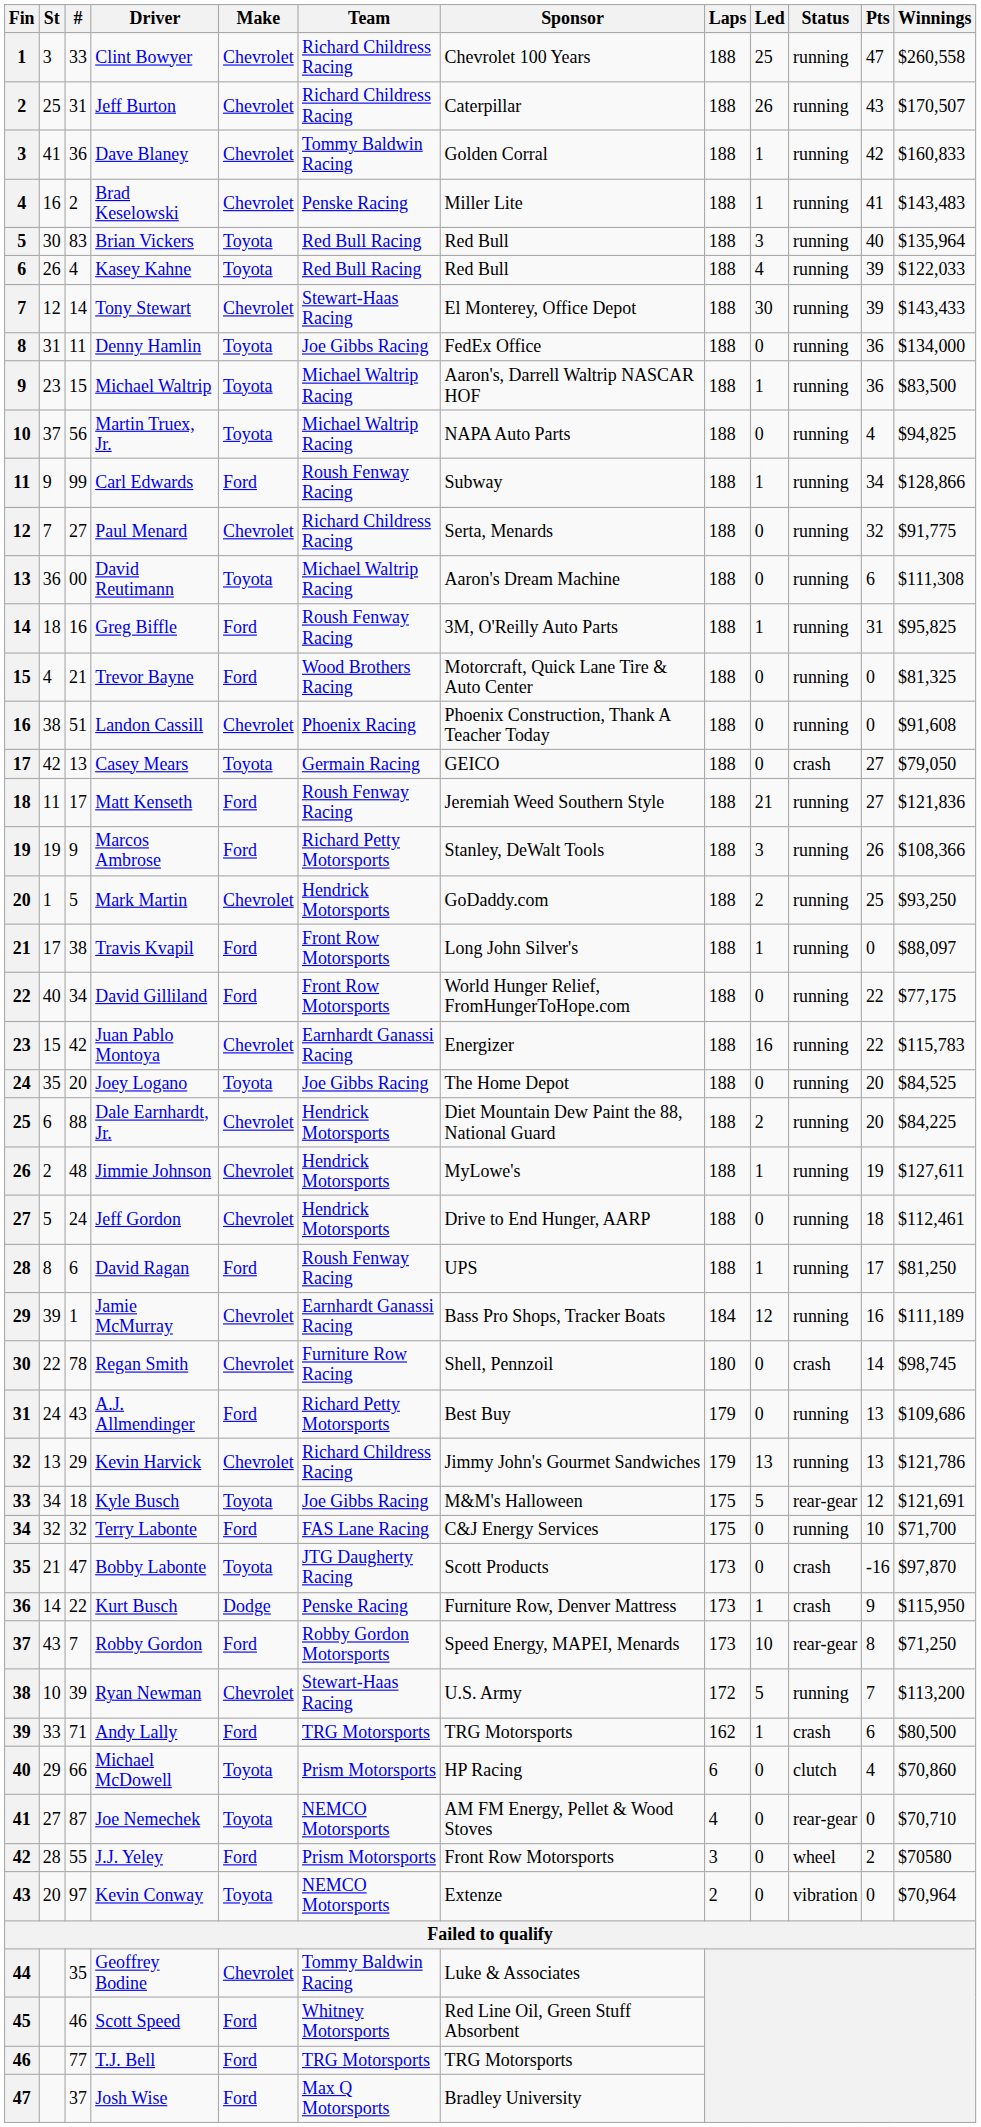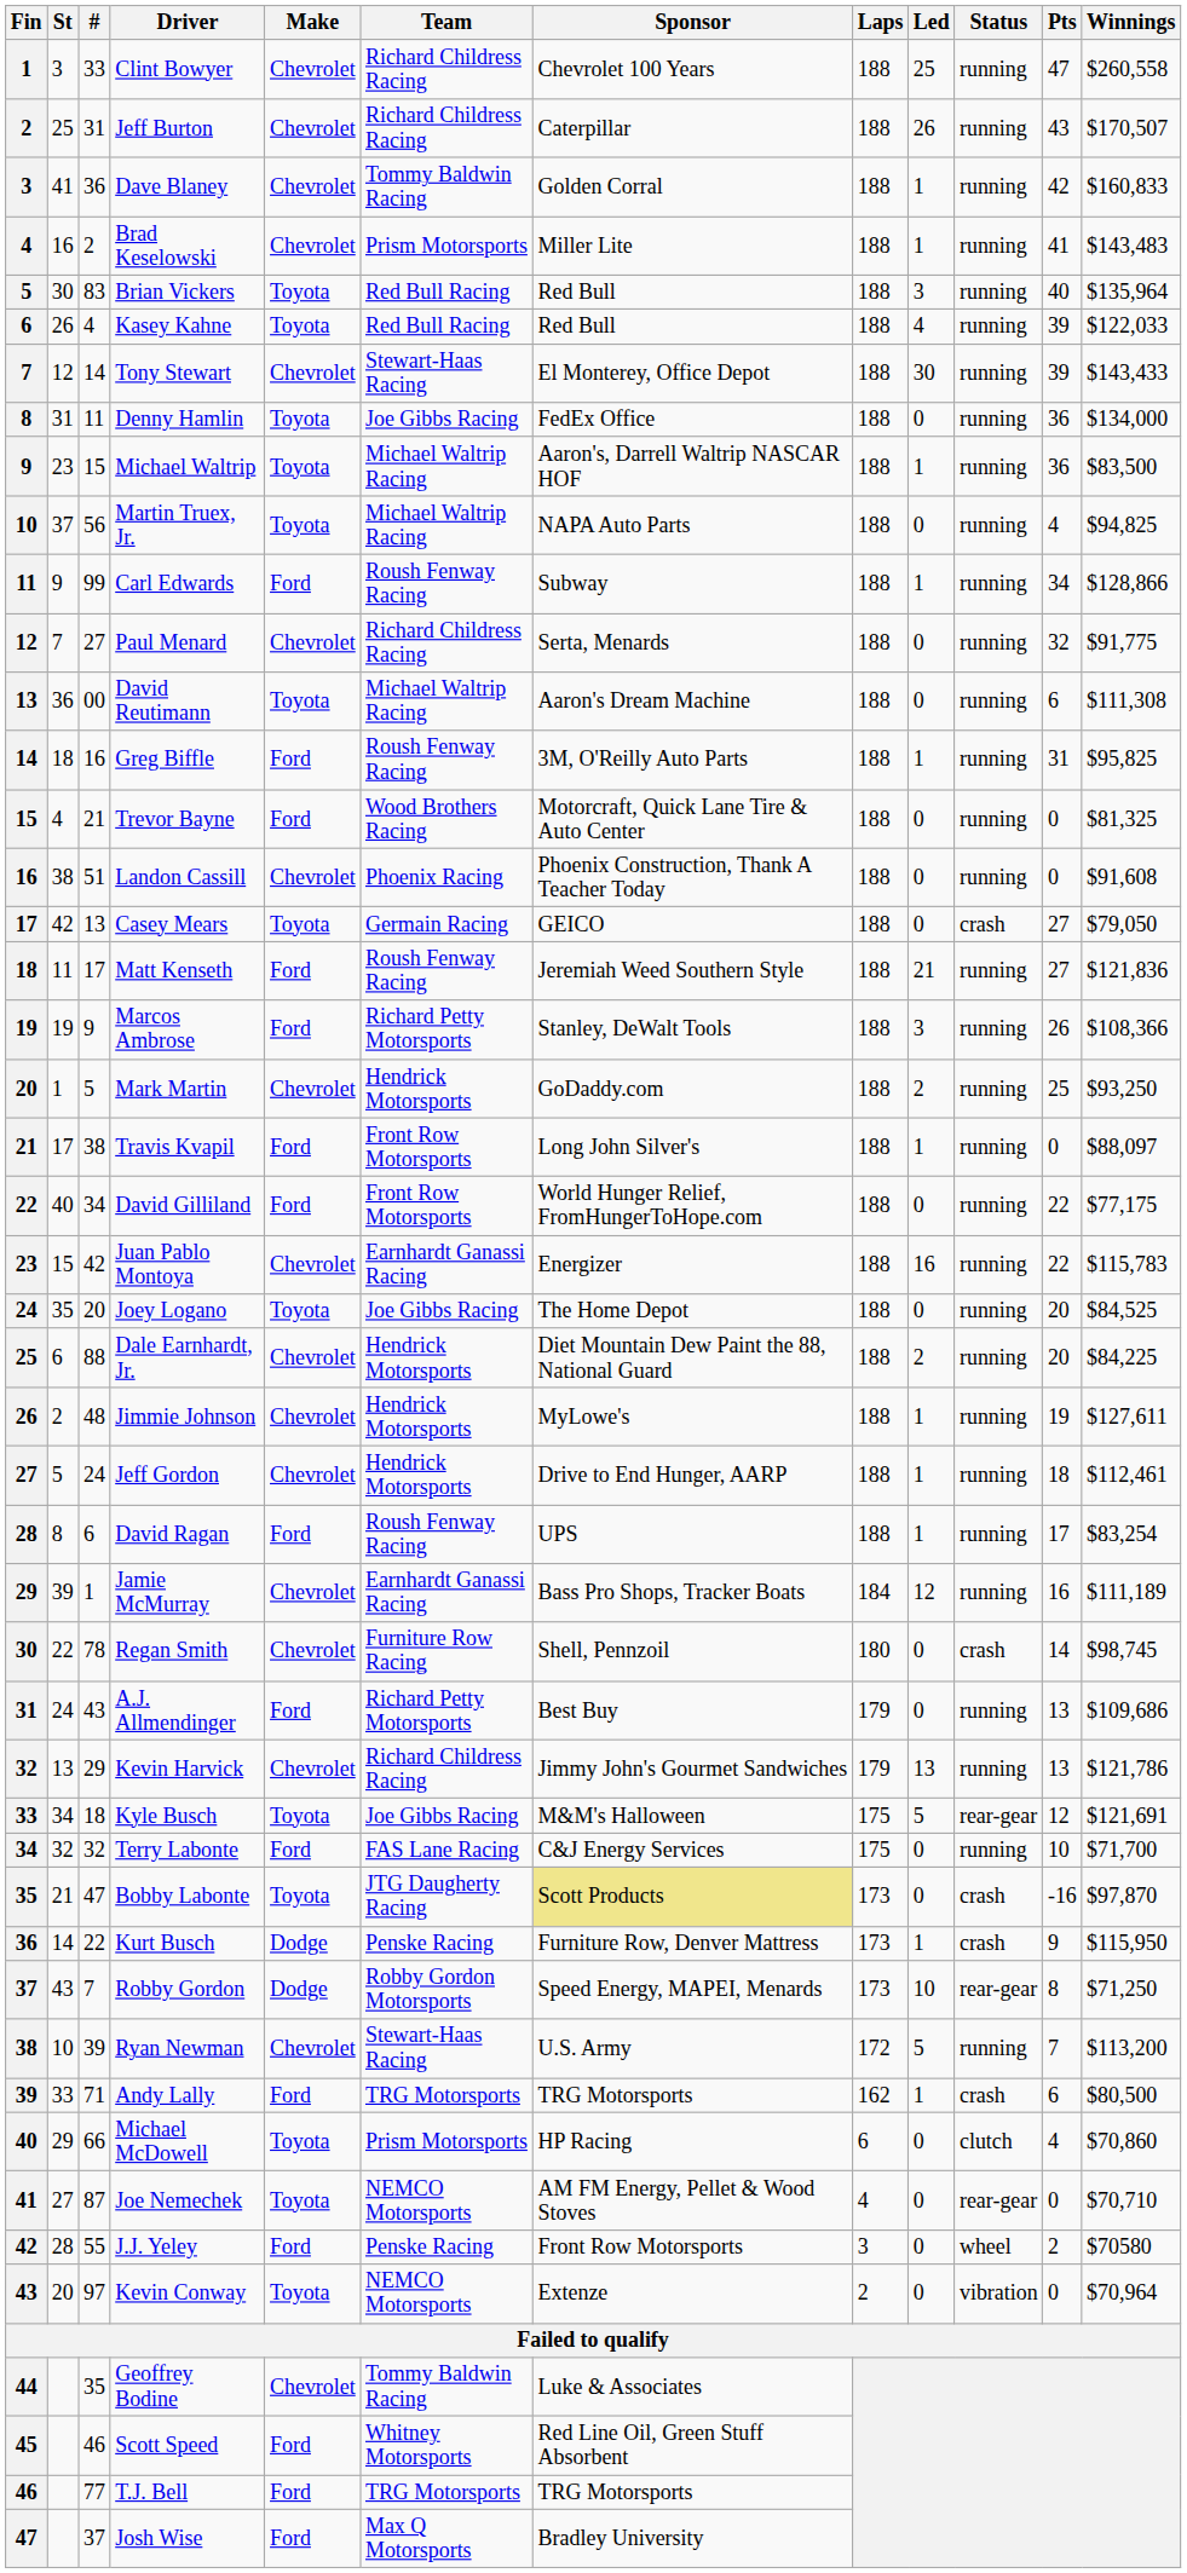 <table class="sortable wikitable" border="1">
 <tr>
 <th>Fin</th>
 <th>St</th>
 <th>#</th>
 <th>Driver</th>
 <th>Make</th>
 <th>Team</th>
 <th>Sponsor</th>
 <th>Laps</th>
 <th>Led</th>
 <th>Status</th>
 <th>Pts</th>
 <th>Winnings</th>
 </tr>
 <tr>
 <th>1</th>
 <td>3</td>
 <td>33</td>
 <td><a href='#'>Clint Bowyer</a></td>
 <td><a href='#'>Chevrolet</a></td>
 <td><a href='#'>Richard Childress Racing</a></td>
 <td>Chevrolet 100 Years</td>
 <td>188</td>
 <td>25</td>
 <td>running</td>
 <td>47</td>
 <td>$260,558</td>
 </tr>
 <tr>
 <th>2</th>
 <td>25</td>
 <td>31</td>
 <td><a href='#'>Jeff Burton</a></td>
 <td><a href='#'>Chevrolet</a></td>
 <td><a href='#'>Richard Childress Racing</a></td>
 <td>Caterpillar</td>
 <td>188</td>
 <td>26</td>
 <td>running</td>
 <td>43</td>
 <td>$170,507</td>
 </tr>
 <tr>
 <th>3</th>
 <td>41</td>
 <td>36</td>
 <td><a href='#'>Dave Blaney</a></td>
 <td><a href='#'>Chevrolet</a></td>
 <td><a href='#'>Tommy Baldwin Racing</a></td>
 <td>Golden Corral</td>
 <td>188</td>
 <td>1</td>
 <td>running</td>
 <td>42</td>
 <td>$160,833</td>
 </tr>
 <tr>
 <th>4</th>
 <td>16</td>
 <td>2</td>
 <td><a href='#'>Brad Keselowski</a></td>
 <td><a href='#'>Chevrolet</a></td>
-<td><a href='#'>Penske Racing</a></td>
+<td><a href='#'>Prism Motorsports</a></td>
 <td>Miller Lite</td>
 <td>188</td>
 <td>1</td>
 <td>running</td>
 <td>41</td>
 <td>$143,483</td>
 </tr>
 <tr>
 <th>5</th>
 <td>30</td>
 <td>83</td>
 <td><a href='#'>Brian Vickers</a></td>
 <td><a href='#'>Toyota</a></td>
 <td><a href='#'>Red Bull Racing</a></td>
 <td>Red Bull</td>
 <td>188</td>
 <td>3</td>
 <td>running</td>
 <td>40</td>
 <td>$135,964</td>
 </tr>
 <tr>
 <th>6</th>
 <td>26</td>
 <td>4</td>
 <td><a href='#'>Kasey Kahne</a></td>
 <td><a href='#'>Toyota</a></td>
 <td><a href='#'>Red Bull Racing</a></td>
 <td>Red Bull</td>
 <td>188</td>
 <td>4</td>
 <td>running</td>
 <td>39</td>
 <td>$122,033</td>
 </tr>
 <tr>
 <th>7</th>
 <td>12</td>
 <td>14</td>
 <td><a href='#'>Tony Stewart</a></td>
 <td><a href='#'>Chevrolet</a></td>
 <td><a href='#'>Stewart-Haas Racing</a></td>
 <td>El Monterey, Office Depot</td>
 <td>188</td>
 <td>30</td>
 <td>running</td>
 <td>39</td>
 <td>$143,433</td>
 </tr>
 <tr>
 <th>8</th>
 <td>31</td>
 <td>11</td>
 <td><a href='#'>Denny Hamlin</a></td>
 <td><a href='#'>Toyota</a></td>
 <td><a href='#'>Joe Gibbs Racing</a></td>
 <td>FedEx Office</td>
 <td>188</td>
 <td>0</td>
 <td>running</td>
 <td>36</td>
 <td>$134,000</td>
 </tr>
 <tr>
 <th>9</th>
 <td>23</td>
 <td>15</td>
 <td><a href='#'>Michael Waltrip</a></td>
 <td><a href='#'>Toyota</a></td>
 <td><a href='#'>Michael Waltrip Racing</a></td>
 <td>Aaron's, Darrell Waltrip NASCAR HOF</td>
 <td>188</td>
 <td>1</td>
 <td>running</td>
 <td>36</td>
 <td>$83,500</td>
 </tr>
 <tr>
 <th>10</th>
 <td>37</td>
 <td>56</td>
 <td><a href='#'>Martin Truex, Jr.</a></td>
 <td><a href='#'>Toyota</a></td>
 <td><a href='#'>Michael Waltrip Racing</a></td>
 <td>NAPA Auto Parts</td>
 <td>188</td>
 <td>0</td>
 <td>running</td>
 <td>4</td>
 <td>$94,825</td>
 </tr>
 <tr>
 <th>11</th>
 <td>9</td>
 <td>99</td>
 <td><a href='#'>Carl Edwards</a></td>
 <td><a href='#'>Ford</a></td>
 <td><a href='#'>Roush Fenway Racing</a></td>
 <td>Subway</td>
 <td>188</td>
 <td>1</td>
 <td>running</td>
 <td>34</td>
 <td>$128,866</td>
 </tr>
 <tr>
 <th>12</th>
 <td>7</td>
 <td>27</td>
 <td><a href='#'>Paul Menard</a></td>
 <td><a href='#'>Chevrolet</a></td>
 <td><a href='#'>Richard Childress Racing</a></td>
 <td>Serta, Menards</td>
 <td>188</td>
 <td>0</td>
 <td>running</td>
 <td>32</td>
 <td>$91,775</td>
 </tr>
 <tr>
 <th>13</th>
 <td>36</td>
 <td>00</td>
 <td><a href='#'>David Reutimann</a></td>
 <td><a href='#'>Toyota</a></td>
 <td><a href='#'>Michael Waltrip Racing</a></td>
 <td>Aaron's Dream Machine</td>
 <td>188</td>
 <td>0</td>
 <td>running</td>
 <td>6</td>
 <td>$111,308</td>
 </tr>
 <tr>
 <th>14</th>
 <td>18</td>
 <td>16</td>
 <td><a href='#'>Greg Biffle</a></td>
 <td><a href='#'>Ford</a></td>
 <td><a href='#'>Roush Fenway Racing</a></td>
 <td>3M, O'Reilly Auto Parts</td>
 <td>188</td>
 <td>1</td>
 <td>running</td>
 <td>31</td>
 <td>$95,825</td>
 </tr>
 <tr>
 <th>15</th>
 <td>4</td>
 <td>21</td>
 <td><a href='#'>Trevor Bayne</a></td>
 <td><a href='#'>Ford</a></td>
 <td><a href='#'>Wood Brothers Racing</a></td>
 <td>Motorcraft, Quick Lane Tire & Auto Center</td>
 <td>188</td>
 <td>0</td>
 <td>running</td>
 <td>0</td>
 <td>$81,325</td>
 </tr>
 <tr>
 <th>16</th>
 <td>38</td>
 <td>51</td>
 <td><a href='#'>Landon Cassill</a></td>
 <td><a href='#'>Chevrolet</a></td>
 <td><a href='#'>Phoenix Racing</a></td>
 <td>Phoenix Construction, Thank A Teacher Today</td>
 <td>188</td>
 <td>0</td>
 <td>running</td>
 <td>0</td>
 <td>$91,608</td>
 </tr>
 <tr>
 <th>17</th>
 <td>42</td>
 <td>13</td>
 <td><a href='#'>Casey Mears</a></td>
 <td><a href='#'>Toyota</a></td>
 <td><a href='#'>Germain Racing</a></td>
 <td>GEICO</td>
 <td>188</td>
 <td>0</td>
 <td>crash</td>
 <td>27</td>
 <td>$79,050</td>
 </tr>
 <tr>
 <th>18</th>
 <td>11</td>
 <td>17</td>
 <td><a href='#'>Matt Kenseth</a></td>
 <td><a href='#'>Ford</a></td>
 <td><a href='#'>Roush Fenway Racing</a></td>
 <td>Jeremiah Weed Southern Style</td>
 <td>188</td>
 <td>21</td>
 <td>running</td>
 <td>27</td>
 <td>$121,836</td>
 </tr>
 <tr>
 <th>19</th>
 <td>19</td>
 <td>9</td>
 <td><a href='#'>Marcos Ambrose</a></td>
 <td><a href='#'>Ford</a></td>
 <td><a href='#'>Richard Petty Motorsports</a></td>
 <td>Stanley, DeWalt Tools</td>
 <td>188</td>
 <td>3</td>
 <td>running</td>
 <td>26</td>
 <td>$108,366</td>
 </tr>
 <tr>
 <th>20</th>
 <td>1</td>
 <td>5</td>
 <td><a href='#'>Mark Martin</a></td>
 <td><a href='#'>Chevrolet</a></td>
 <td><a href='#'>Hendrick Motorsports</a></td>
 <td>GoDaddy.com</td>
 <td>188</td>
 <td>2</td>
 <td>running</td>
 <td>25</td>
 <td>$93,250</td>
 </tr>
 <tr>
 <th>21</th>
 <td>17</td>
 <td>38</td>
 <td><a href='#'>Travis Kvapil</a></td>
 <td><a href='#'>Ford</a></td>
 <td><a href='#'>Front Row Motorsports</a></td>
 <td>Long John Silver's</td>
 <td>188</td>
 <td>1</td>
 <td>running</td>
 <td>0</td>
 <td>$88,097</td>
 </tr>
 <tr>
 <th>22</th>
 <td>40</td>
 <td>34</td>
 <td><a href='#'>David Gilliland</a></td>
 <td><a href='#'>Ford</a></td>
 <td><a href='#'>Front Row Motorsports</a></td>
 <td>World Hunger Relief, FromHungerToHope.com</td>
 <td>188</td>
 <td>0</td>
 <td>running</td>
 <td>22</td>
 <td>$77,175</td>
 </tr>
 <tr>
 <th>23</th>
 <td>15</td>
 <td>42</td>
 <td><a href='#'>Juan Pablo Montoya</a></td>
 <td><a href='#'>Chevrolet</a></td>
 <td><a href='#'>Earnhardt Ganassi Racing</a></td>
 <td>Energizer</td>
 <td>188</td>
 <td>16</td>
 <td>running</td>
 <td>22</td>
 <td>$115,783</td>
 </tr>
 <tr>
 <th>24</th>
 <td>35</td>
 <td>20</td>
 <td><a href='#'>Joey Logano</a></td>
 <td><a href='#'>Toyota</a></td>
 <td><a href='#'>Joe Gibbs Racing</a></td>
 <td>The Home Depot</td>
 <td>188</td>
 <td>0</td>
 <td>running</td>
 <td>20</td>
 <td>$84,525</td>
 </tr>
 <tr>
 <th>25</th>
 <td>6</td>
 <td>88</td>
 <td><a href='#'>Dale Earnhardt, Jr.</a></td>
 <td><a href='#'>Chevrolet</a></td>
 <td><a href='#'>Hendrick Motorsports</a></td>
 <td>Diet Mountain Dew Paint the 88, National Guard</td>
 <td>188</td>
 <td>2</td>
 <td>running</td>
 <td>20</td>
 <td>$84,225</td>
 </tr>
 <tr>
 <th>26</th>
 <td>2</td>
 <td>48</td>
 <td><a href='#'>Jimmie Johnson</a></td>
 <td><a href='#'>Chevrolet</a></td>
 <td><a href='#'>Hendrick Motorsports</a></td>
 <td>MyLowe's</td>
 <td>188</td>
 <td>1</td>
 <td>running</td>
 <td>19</td>
 <td>$127,611</td>
 </tr>
 <tr>
 <th>27</th>
 <td>5</td>
 <td>24</td>
 <td><a href='#'>Jeff Gordon</a></td>
 <td><a href='#'>Chevrolet</a></td>
 <td><a href='#'>Hendrick Motorsports</a></td>
 <td>Drive to End Hunger, AARP</td>
 <td>188</td>
-<td>0</td>
+<td>1</td>
 <td>running</td>
 <td>18</td>
 <td>$112,461</td>
 </tr>
 <tr>
 <th>28</th>
 <td>8</td>
 <td>6</td>
 <td><a href='#'>David Ragan</a></td>
 <td><a href='#'>Ford</a></td>
 <td><a href='#'>Roush Fenway Racing</a></td>
 <td>UPS</td>
 <td>188</td>
 <td>1</td>
 <td>running</td>
 <td>17</td>
-<td>$81,250</td>
+<td>$83,254</td>
 </tr>
 <tr>
 <th>29</th>
 <td>39</td>
 <td>1</td>
 <td><a href='#'>Jamie McMurray</a></td>
 <td><a href='#'>Chevrolet</a></td>
 <td><a href='#'>Earnhardt Ganassi Racing</a></td>
 <td>Bass Pro Shops, Tracker Boats</td>
 <td>184</td>
 <td>12</td>
 <td>running</td>
 <td>16</td>
 <td>$111,189</td>
 </tr>
 <tr>
 <th>30</th>
 <td>22</td>
 <td>78</td>
 <td><a href='#'>Regan Smith</a></td>
 <td><a href='#'>Chevrolet</a></td>
 <td><a href='#'>Furniture Row Racing</a></td>
 <td>Shell, Pennzoil</td>
 <td>180</td>
 <td>0</td>
 <td>crash</td>
 <td>14</td>
 <td>$98,745</td>
 </tr>
 <tr>
 <th>31</th>
 <td>24</td>
 <td>43</td>
 <td><a href='#'>A.J. Allmendinger</a></td>
 <td><a href='#'>Ford</a></td>
 <td><a href='#'>Richard Petty Motorsports</a></td>
 <td>Best Buy</td>
 <td>179</td>
 <td>0</td>
 <td>running</td>
 <td>13</td>
 <td>$109,686</td>
 </tr>
 <tr>
 <th>32</th>
 <td>13</td>
 <td>29</td>
 <td><a href='#'>Kevin Harvick</a></td>
 <td><a href='#'>Chevrolet</a></td>
 <td><a href='#'>Richard Childress Racing</a></td>
 <td>Jimmy John's Gourmet Sandwiches</td>
 <td>179</td>
 <td>13</td>
 <td>running</td>
 <td>13</td>
 <td>$121,786</td>
 </tr>
 <tr>
 <th>33</th>
 <td>34</td>
 <td>18</td>
 <td><a href='#'>Kyle Busch</a></td>
 <td><a href='#'>Toyota</a></td>
 <td><a href='#'>Joe Gibbs Racing</a></td>
 <td>M&M's Halloween</td>
 <td>175</td>
 <td>5</td>
 <td>rear-gear</td>
 <td>12</td>
 <td>$121,691</td>
 </tr>
 <tr>
 <th>34</th>
 <td>32</td>
 <td>32</td>
 <td><a href='#'>Terry Labonte</a></td>
 <td><a href='#'>Ford</a></td>
 <td><a href='#'>FAS Lane Racing</a></td>
 <td>C&J Energy Services</td>
 <td>175</td>
 <td>0</td>
 <td>running</td>
 <td>10</td>
 <td>$71,700</td>
 </tr>
 <tr>
 <th>35</th>
 <td>21</td>
 <td>47</td>
 <td><a href='#'>Bobby Labonte</a></td>
 <td><a href='#'>Toyota</a></td>
 <td><a href='#'>JTG Daugherty Racing</a></td>
-<td>Scott Products</td>
+<td style="background: khaki;">Scott Products</td>
 <td>173</td>
 <td>0</td>
 <td>crash</td>
 <td>-16</td>
 <td>$97,870</td>
 </tr>
 <tr>
 <th>36</th>
 <td>14</td>
 <td>22</td>
 <td><a href='#'>Kurt Busch</a></td>
 <td><a href='#'>Dodge</a></td>
 <td><a href='#'>Penske Racing</a></td>
 <td>Furniture Row, Denver Mattress</td>
 <td>173</td>
 <td>1</td>
 <td>crash</td>
 <td>9</td>
 <td>$115,950</td>
 </tr>
 <tr>
 <th>37</th>
 <td>43</td>
 <td>7</td>
 <td><a href='#'>Robby Gordon</a></td>
-<td><a href='#'>Ford</a></td>
+<td><a href='#'>Dodge</a></td>
 <td><a href='#'>Robby Gordon Motorsports</a></td>
 <td>Speed Energy, MAPEI, Menards</td>
 <td>173</td>
 <td>10</td>
 <td>rear-gear</td>
 <td>8</td>
 <td>$71,250</td>
 </tr>
 <tr>
 <th>38</th>
 <td>10</td>
 <td>39</td>
 <td><a href='#'>Ryan Newman</a></td>
 <td><a href='#'>Chevrolet</a></td>
 <td><a href='#'>Stewart-Haas Racing</a></td>
 <td>U.S. Army</td>
 <td>172</td>
 <td>5</td>
 <td>running</td>
 <td>7</td>
 <td>$113,200</td>
 </tr>
 <tr>
 <th>39</th>
 <td>33</td>
 <td>71</td>
 <td><a href='#'>Andy Lally</a></td>
 <td><a href='#'>Ford</a></td>
 <td><a href='#'>TRG Motorsports</a></td>
 <td>TRG Motorsports</td>
 <td>162</td>
 <td>1</td>
 <td>crash</td>
 <td>6</td>
 <td>$80,500</td>
 </tr>
 <tr>
 <th>40</th>
 <td>29</td>
 <td>66</td>
 <td><a href='#'>Michael McDowell</a></td>
 <td><a href='#'>Toyota</a></td>
 <td><a href='#'>Prism Motorsports</a></td>
 <td>HP Racing</td>
 <td>6</td>
 <td>0</td>
 <td>clutch</td>
 <td>4</td>
 <td>$70,860</td>
 </tr>
 <tr>
 <th>41</th>
 <td>27</td>
 <td>87</td>
 <td><a href='#'>Joe Nemechek</a></td>
 <td><a href='#'>Toyota</a></td>
 <td><a href='#'>NEMCO Motorsports</a></td>
 <td>AM FM Energy, Pellet & Wood Stoves</td>
 <td>4</td>
 <td>0</td>
 <td>rear-gear</td>
 <td>0</td>
 <td>$70,710</td>
 </tr>
 <tr>
 <th>42</th>
 <td>28</td>
 <td>55</td>
 <td><a href='#'>J.J. Yeley</a></td>
 <td><a href='#'>Ford</a></td>
-<td><a href='#'>Prism Motorsports</a></td>
+<td><a href='#'>Penske Racing</a></td>
 <td>Front Row Motorsports</td>
 <td>3</td>
 <td>0</td>
 <td>wheel</td>
 <td>2</td>
 <td>$70580</td>
 </tr>
 <tr>
 <th>43</th>
 <td>20</td>
 <td>97</td>
 <td><a href='#'>Kevin Conway</a></td>
 <td><a href='#'>Toyota</a></td>
 <td><a href='#'>NEMCO Motorsports</a></td>
 <td>Extenze</td>
 <td>2</td>
 <td>0</td>
 <td>vibration</td>
 <td>0</td>
 <td>$70,964</td>
 </tr>
 <tr>
 <th colspan="12">Failed to qualify</th>
 </tr>
 <tr>
 <th>44</th>
 <td></td>
 <td>35</td>
 <td><a href='#'>Geoffrey Bodine</a></td>
 <td><a href='#'>Chevrolet</a></td>
 <td><a href='#'>Tommy Baldwin Racing</a></td>
 <td>Luke & Associates</td>
 <th colspan="5" rowspan="4"></th>
 </tr>
 <tr>
 <th>45</th>
 <td></td>
 <td>46</td>
 <td><a href='#'>Scott Speed</a></td>
 <td><a href='#'>Ford</a></td>
 <td><a href='#'>Whitney Motorsports</a></td>
 <td>Red Line Oil, Green Stuff Absorbent</td>
 </tr>
 <tr>
 <th>46</th>
 <td></td>
 <td>77</td>
 <td><a href='#'>T.J. Bell</a></td>
 <td><a href='#'>Ford</a></td>
 <td><a href='#'>TRG Motorsports</a></td>
 <td>TRG Motorsports</td>
 </tr>
 <tr>
 <th>47</th>
 <td></td>
 <td>37</td>
 <td><a href='#'>Josh Wise</a></td>
 <td><a href='#'>Ford</a></td>
 <td><a href='#'>Max Q Motorsports</a></td>
 <td>Bradley University</td>
 </tr>
 </table>
